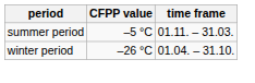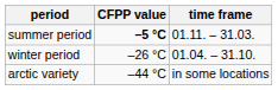 <table class="wikitable">
 <tr>
 <th>period</th>
 <th>CFPP value</th>
 <th>time frame</th>
 </tr>
 <tr>
 <td>summer period</td>
-<td align=right>–5 °C</td>
+<td align=right><strong>–5 °C</strong></td>
 <td>01.11. – 31.03.</td>
 </tr>
 <tr>
 <td>winter period</td>
 <td align=right>–26 °C</td>
 <td>01.04. – 31.10.</td>
 </tr>
+<tr>
+<td>arctic variety</td>
+<td align=right>–44 °C</td>
+<td>in some locations</td>
+</tr>
 </table>
